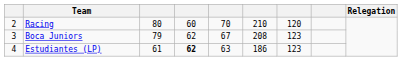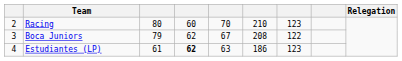 <table class="wikitable sortable" style="text-align: center;">
 <tr>
 <th width=25></th>
 <th width=185>Team</th>
 <th width=50></th>
 <th width=50></th>
 <th width=50></th>
 <th width=50></th>
 <th width=50></th>
 <th width=50></th>
 <th>Relegation</th>
 </tr>
 <tr>
 <td>2</td>
 <td align="left"><a href='#'>Racing</a></td>
 <td>80</td>
 <td>60</td>
 <td>70</td>
 <td>210</td>
-<td>120</td>
+<td>123</td>
 <td><strong></strong></td>
 </tr>
 <tr>
 <td>3</td>
 <td align="left"><a href='#'>Boca Juniors</a></td>
 <td>79</td>
 <td>62</td>
 <td>67</td>
 <td>208</td>
-<td>123</td>
+<td>122</td>
 <td><strong></strong></td>
 </tr>
 <tr>
 <td>4</td>
 <td align="left"><a href='#'>Estudiantes (LP)</a></td>
 <td>61</td>
 <td><strong>62</strong></td>
 <td>63</td>
 <td>186</td>
 <td>123</td>
 <td><strong></strong></td>
 </tr>
 </table>
